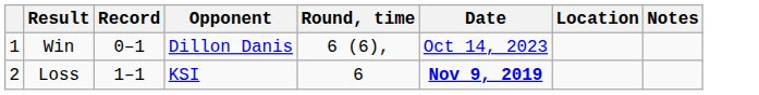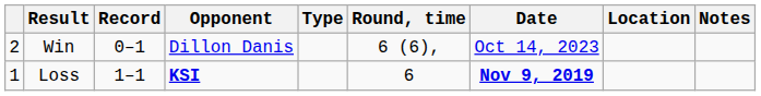 <table class="wikitable" style="text-align:center">
 <tr>
 <th></th>
 <th>Result</th>
 <th>Record</th>
 <th>Opponent</th>
+<th>Type</th>
 <th>Round, time</th>
 <th>Date</th>
 <th>Location</th>
 <th>Notes</th>
 </tr>
 <tr>
-<td>1</td>
+<td>2</td>
 <td>Win</td>
 <td>0–1</td>
 <td style="text-align:left;"><a href='#'>Dillon Danis</a></td>
+<td></td>
 <td>6 (6), </td>
 <td><a href='#'>Oct 14, 2023</a></td>
 <td style="text-align:left;"></td>
 <td style="text-align:left;"></td>
 </tr>
 <tr>
-<td>2</td>
+<td>1</td>
 <td>Loss</td>
 <td>1–1</td>
-<td style="text-align:left;"><a href='#'>KSI</a></td>
+<td style="text-align:left;"><strong><a href='#'>KSI</a></strong></td>
+<td></td>
 <td>6</td>
 <td><strong><a href='#'>Nov 9, 2019</a></strong></td>
 <td style="text-align:left;"></td>
 <td></td>
 </tr>
 </table>
